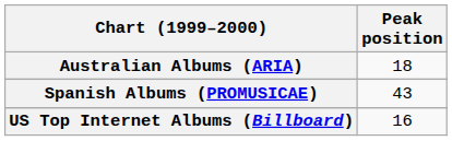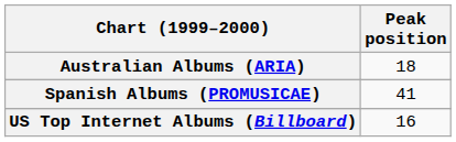 <table class="wikitable sortable plainrowheaders">
 <tr>
 <th>Chart (1999–2000)</th>
 <th>Peak<br>position</th>
 </tr>
 <tr>
 <th scope="row">Australian Albums (<a href='#'>ARIA</a>)</th>
 <td align="center">18</td>
 </tr>
 <tr>
 </tr>
 <tr>
 </tr>
 <tr>
 </tr>
 <tr>
 </tr>
 <tr>
 </tr>
 <tr>
 </tr>
 <tr>
 </tr>
 <tr>
 </tr>
 <tr>
 <th scope="row">Spanish Albums (<a href='#'>PROMUSICAE</a>)</th>
-<td style="text-align:center;">43</td>
+<td style="text-align:center;">41</td>
 </tr>
 <tr>
 </tr>
 <tr>
 </tr>
 <tr>
 </tr>
 <tr>
 <th scope="row">US Top Internet Albums (<em><a href='#'>Billboard</a></em>)</th>
 <td style="text-align:center;">16</td>
 </tr>
 </table>
